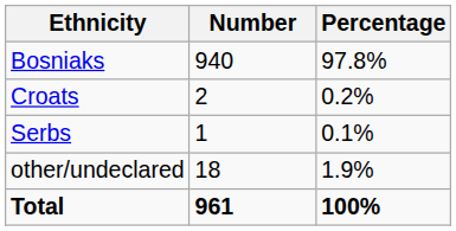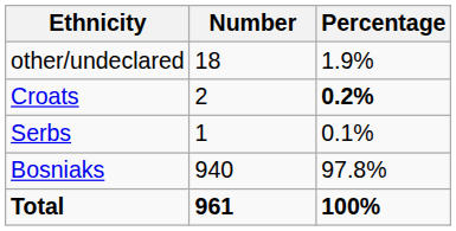 <table class="wikitable">
 <tr>
 <th width="100px">Ethnicity</th>
 <th width="80px">Number</th>
 <th width="80px">Percentage</th>
 </tr>
 <tr>
-<td><a href='#'>Bosniaks</a></td>
-<td>940</td>
-<td>97.8%</td>
+<td>other/undeclared</td>
+<td>18</td>
+<td>1.9%</td>
 </tr>
 <tr>
 <td><a href='#'>Croats</a></td>
 <td>2</td>
-<td>0.2%</td>
+<td><strong>0.2%</strong></td>
 </tr>
 <tr>
 <td><a href='#'>Serbs</a></td>
 <td>1</td>
 <td>0.1%</td>
 </tr>
 <tr>
-<td>other/undeclared</td>
-<td>18</td>
-<td>1.9%</td>
+<td><a href='#'>Bosniaks</a></td>
+<td>940</td>
+<td>97.8%</td>
 </tr>
 <tr>
 <td><strong>Total</strong></td>
 <td><strong>961</strong></td>
 <td><strong>100%</strong></td>
 </tr>
 </table>
